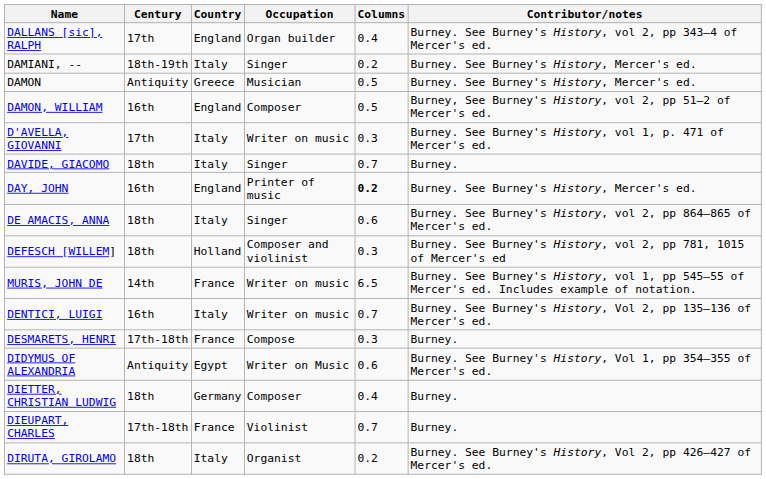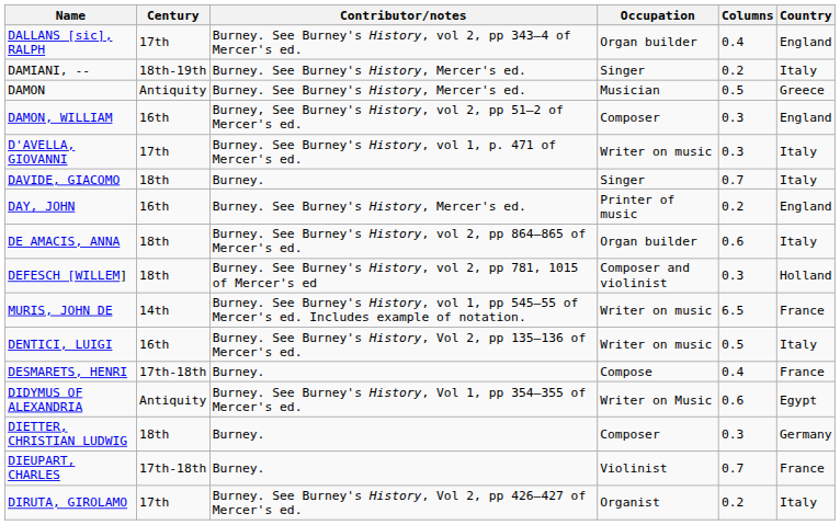 <table class="wikitable">
 <tr>
 <th>Name</th>
 <th>Century</th>
-<th>Country</th>
+<th>Contributor/notes</th>
 <th>Occupation</th>
 <th>Columns</th>
-<th>Contributor/notes</th>
+<th>Country</th>
 </tr>
 <tr>
 <td><a href='#'>DALLANS [sic], RALPH</a></td>
 <td>17th</td>
-<td>England</td>
+<td>Burney. See Burney's <em>History</em>, vol 2, pp 343–4 of Mercer's ed.</td>
 <td>Organ builder</td>
 <td>0.4</td>
-<td>Burney. See Burney's <em>History</em>, vol 2, pp 343–4 of Mercer's ed.</td>
+<td>England</td>
 </tr>
 <tr>
 <td>DAMIANI, --</td>
 <td>18th-19th</td>
-<td>Italy</td>
+<td>Burney. See Burney's <em>History</em>, Mercer's ed.</td>
 <td>Singer</td>
 <td>0.2</td>
-<td>Burney. See Burney's <em>History</em>, Mercer's ed.</td>
+<td>Italy</td>
 </tr>
 <tr>
 <td>DAMON</td>
 <td>Antiquity</td>
-<td>Greece</td>
+<td>Burney. See Burney's <em>History</em>, Mercer's ed.</td>
 <td>Musician</td>
 <td>0.5</td>
-<td>Burney. See Burney's <em>History</em>, Mercer's ed.</td>
+<td>Greece</td>
 </tr>
 <tr>
 <td><a href='#'>DAMON, WILLIAM</a></td>
 <td>16th</td>
+<td>Burney, See Burney's <em>History</em>, vol 2, pp 51–2 of Mercer's ed.</td>
+<td>Composer</td>
+<td>0.3</td>
 <td>England</td>
-<td>Composer</td>
-<td>0.5</td>
-<td>Burney, See Burney's <em>History</em>, vol 2, pp 51–2 of Mercer's ed.</td>
 </tr>
 <tr>
 <td><a href='#'>D'AVELLA, GIOVANNI</a></td>
 <td>17th</td>
-<td>Italy</td>
+<td>Burney. See Burney's <em>History</em>, vol 1, p. 471 of Mercer's ed.</td>
 <td>Writer on music</td>
 <td>0.3</td>
-<td>Burney. See Burney's <em>History</em>, vol 1, p. 471 of Mercer's ed.</td>
+<td>Italy</td>
 </tr>
 <tr>
 <td><a href='#'>DAVIDE, GIACOMO</a></td>
 <td>18th</td>
-<td>Italy</td>
+<td>Burney.</td>
 <td>Singer</td>
 <td>0.7</td>
-<td>Burney.</td>
+<td>Italy</td>
 </tr>
 <tr>
 <td><a href='#'>DAY, JOHN</a></td>
 <td>16th</td>
+<td>Burney. See Burney's <em>History</em>, Mercer's ed.</td>
+<td>Printer of music</td>
+<td>0.2</td>
 <td>England</td>
-<td>Printer of music</td>
-<td><strong>0.2</strong></td>
-<td>Burney. See Burney's <em>History</em>, Mercer's ed.</td>
 </tr>
 <tr>
 <td><a href='#'>DE AMACIS, ANNA</a></td>
 <td>18th</td>
+<td>Burney. See Burney's <em>History</em>, vol 2, pp 864–865 of Mercer's ed.</td>
+<td>Organ builder</td>
+<td>0.6</td>
 <td>Italy</td>
-<td>Singer</td>
-<td>0.6</td>
-<td>Burney. See Burney's <em>History</em>, vol 2, pp 864–865 of Mercer's ed.</td>
 </tr>
 <tr>
 <td><a href='#'>DEFESCH [WILLEM</a>]</td>
 <td>18th</td>
-<td>Holland</td>
+<td>Burney. See Burney's <em>History</em>, vol 2, pp 781, 1015 of Mercer's ed</td>
 <td>Composer and violinist</td>
 <td>0.3</td>
-<td>Burney. See Burney's <em>History</em>, vol 2, pp 781, 1015 of Mercer's ed</td>
+<td>Holland</td>
 </tr>
 <tr>
 <td><a href='#'>MURIS, JOHN DE</a></td>
 <td>14th</td>
-<td>France</td>
+<td>Burney. See Burney's <em>History</em>, vol 1, pp 545–55 of Mercer's ed. Includes example of notation.</td>
 <td>Writer on music</td>
 <td>6.5</td>
-<td>Burney. See Burney's <em>History</em>, vol 1, pp 545–55 of Mercer's ed. Includes example of notation.</td>
+<td>France</td>
 </tr>
 <tr>
 <td><a href='#'>DENTICI, LUIGI</a></td>
 <td>16th</td>
+<td>Burney. See Burney's <em>History</em>, Vol 2, pp 135–136 of Mercer's ed.</td>
+<td>Writer on music</td>
+<td>0.5</td>
 <td>Italy</td>
-<td>Writer on music</td>
-<td>0.7</td>
-<td>Burney. See Burney's <em>History</em>, Vol 2, pp 135–136 of Mercer's ed.</td>
 </tr>
 <tr>
 <td><a href='#'>DESMARETS, HENRI</a></td>
 <td>17th-18th</td>
+<td>Burney.</td>
+<td>Compose</td>
+<td>0.4</td>
 <td>France</td>
-<td>Compose</td>
-<td>0.3</td>
-<td>Burney.</td>
 </tr>
 <tr>
 <td><a href='#'>DIDYMUS OF ALEXANDRIA</a></td>
 <td>Antiquity</td>
-<td>Egypt</td>
+<td>Burney. See Burney's <em>History</em>, Vol 1, pp 354–355 of Mercer's ed.</td>
 <td>Writer on Music</td>
 <td>0.6</td>
-<td>Burney. See Burney's <em>History</em>, Vol 1, pp 354–355 of Mercer's ed.</td>
+<td>Egypt</td>
 </tr>
 <tr>
 <td><a href='#'>DIETTER, CHRISTIAN LUDWIG</a></td>
 <td>18th</td>
+<td>Burney.</td>
+<td>Composer</td>
+<td>0.3</td>
 <td>Germany</td>
-<td>Composer</td>
-<td>0.4</td>
-<td>Burney.</td>
 </tr>
 <tr>
 <td><a href='#'>DIEUPART, CHARLES</a></td>
 <td>17th-18th</td>
-<td>France</td>
+<td>Burney.</td>
 <td>Violinist</td>
 <td>0.7</td>
-<td>Burney.</td>
+<td>France</td>
 </tr>
 <tr>
 <td><a href='#'>DIRUTA, GIROLAMO</a></td>
-<td>18th</td>
-<td>Italy</td>
+<td>17th</td>
+<td>Burney. See Burney's <em>History</em>, Vol 2, pp 426–427 of Mercer's ed.</td>
 <td>Organist</td>
 <td>0.2</td>
-<td>Burney. See Burney's <em>History</em>, Vol 2, pp 426–427 of Mercer's ed.</td>
+<td>Italy</td>
 </tr>
 </table>
